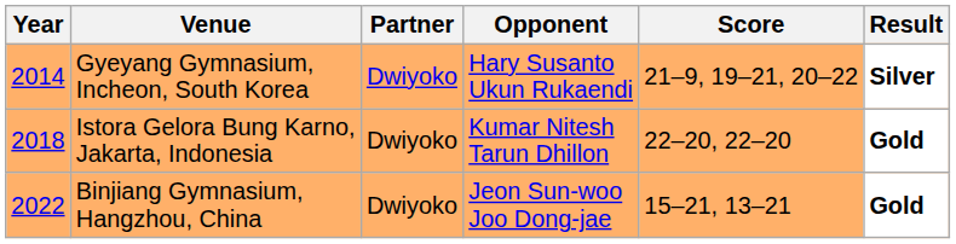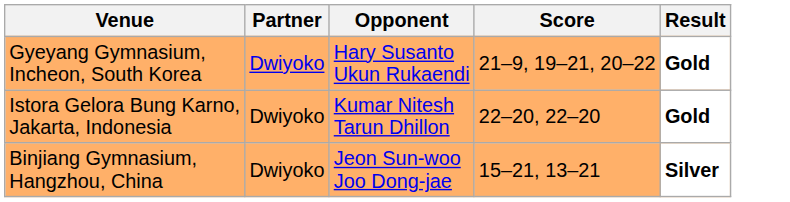 <table class="sortable wikitable" style="font-size: 90%;">
 <tr>
-<th>Year</th>
 <th>Venue</th>
 <th>Partner</th>
 <th>Opponent</th>
 <th>Score</th>
 <th>Result</th>
 </tr>
 <tr style="background:#FFB069">
-<td align="center"><a href='#'>2014</a></td>
 <td align="left">Gyeyang Gymnasium,<br>Incheon, South Korea</td>
 <td align="left"> <a href='#'>Dwiyoko</a></td>
 <td align="left"> <a href='#'>Hary Susanto</a><br> <a href='#'>Ukun Rukaendi</a></td>
 <td align="left">21–9, 19–21, 20–22</td>
-<td style="text-align:left; background:white"> <strong>Silver</strong></td>
+<td style="text-align:left; background:white"> <strong>Gold</strong></td>
 </tr>
 <tr style="background:#FFB069">
-<td align="center"><a href='#'>2018</a></td>
 <td align="left">Istora Gelora Bung Karno,<br>Jakarta, Indonesia</td>
 <td align="left"> Dwiyoko</td>
 <td align="left"> <a href='#'>Kumar Nitesh</a><br> <a href='#'>Tarun Dhillon</a></td>
 <td align="left">22–20, 22–20</td>
 <td style="text-align:left; background:white"> <strong>Gold</strong></td>
 </tr>
 <tr style="background:#FFB069">
-<td align="center"><a href='#'>2022</a></td>
 <td align="left">Binjiang Gymnasium,<br>Hangzhou, China</td>
 <td align="left"> Dwiyoko</td>
 <td align="left"> <a href='#'>Jeon Sun-woo</a><br> <a href='#'>Joo Dong-jae</a></td>
 <td align="left">15–21, 13–21</td>
-<td style="text-align:left; background:white"> <strong>Gold</strong></td>
+<td style="text-align:left; background:white"> <strong>Silver</strong></td>
 </tr>
 </table>
